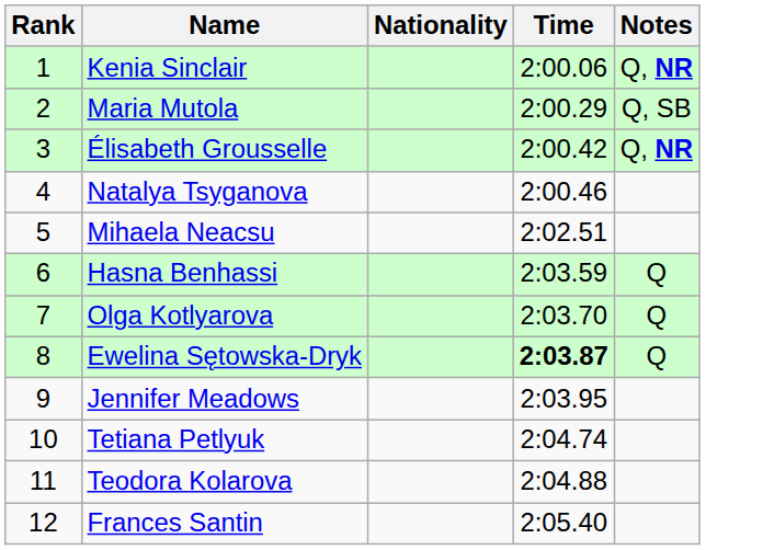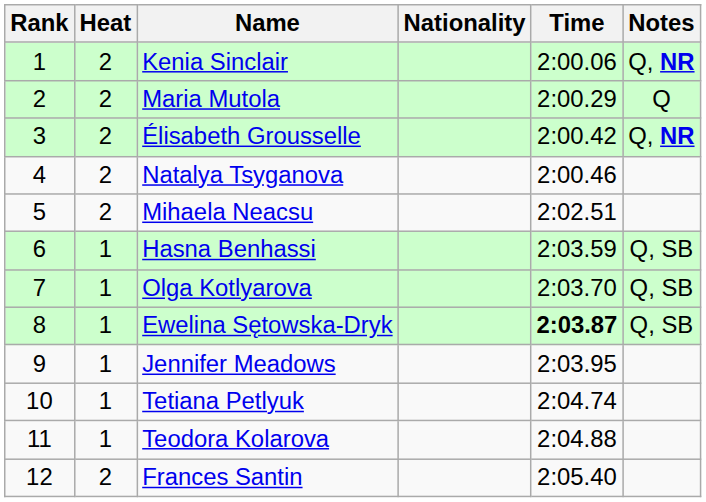 <table class="wikitable sortable" style="text-align:center">
 <tr>
 <th>Rank</th>
+<th>Heat</th>
 <th>Name</th>
 <th>Nationality</th>
 <th>Time</th>
 <th>Notes</th>
 </tr>
 <tr bgcolor=ccffcc>
 <td>1</td>
+<td>2</td>
 <td align="left"><a href='#'>Kenia Sinclair</a></td>
 <td align=left></td>
 <td>2:00.06</td>
 <td>Q, <strong><a href='#'>NR</a></strong></td>
 </tr>
 <tr bgcolor=ccffcc>
 <td>2</td>
+<td>2</td>
 <td align="left"><a href='#'>Maria Mutola</a></td>
 <td align=left></td>
 <td>2:00.29</td>
-<td>Q, SB</td>
+<td>Q</td>
 </tr>
 <tr bgcolor=ccffcc>
 <td>3</td>
+<td>2</td>
 <td align="left"><a href='#'>Élisabeth Grousselle</a></td>
 <td align=left></td>
 <td>2:00.42</td>
 <td>Q, <strong><a href='#'>NR</a></strong></td>
 </tr>
 <tr>
 <td>4</td>
+<td>2</td>
 <td align="left"><a href='#'>Natalya Tsyganova</a></td>
 <td align=left></td>
 <td>2:00.46</td>
 <td></td>
 </tr>
 <tr>
 <td>5</td>
+<td>2</td>
 <td align="left"><a href='#'>Mihaela Neacsu</a></td>
 <td align=left></td>
 <td>2:02.51</td>
 <td></td>
 </tr>
 <tr bgcolor=ccffcc>
 <td>6</td>
+<td>1</td>
 <td align="left"><a href='#'>Hasna Benhassi</a></td>
 <td align=left></td>
 <td>2:03.59</td>
-<td>Q</td>
+<td>Q, SB</td>
 </tr>
 <tr bgcolor=ccffcc>
 <td>7</td>
+<td>1</td>
 <td align="left"><a href='#'>Olga Kotlyarova</a></td>
 <td align=left></td>
 <td>2:03.70</td>
-<td>Q</td>
+<td>Q, SB</td>
 </tr>
 <tr bgcolor=ccffcc>
 <td>8</td>
+<td>1</td>
 <td align="left"><a href='#'>Ewelina Sętowska-Dryk</a></td>
 <td align=left></td>
 <td><strong>2:03.87</strong></td>
-<td>Q</td>
+<td>Q, SB</td>
 </tr>
 <tr>
 <td>9</td>
+<td>1</td>
 <td align="left"><a href='#'>Jennifer Meadows</a></td>
 <td align=left></td>
 <td>2:03.95</td>
 <td></td>
 </tr>
 <tr>
 <td>10</td>
+<td>1</td>
 <td align="left"><a href='#'>Tetiana Petlyuk</a></td>
 <td align=left></td>
 <td>2:04.74</td>
 <td></td>
 </tr>
 <tr>
 <td>11</td>
+<td>1</td>
 <td align="left"><a href='#'>Teodora Kolarova</a></td>
 <td align=left></td>
 <td>2:04.88</td>
 <td></td>
 </tr>
 <tr>
 <td>12</td>
+<td>2</td>
 <td align="left"><a href='#'>Frances Santin</a></td>
 <td align=left></td>
 <td>2:05.40</td>
 <td></td>
 </tr>
 </table>
